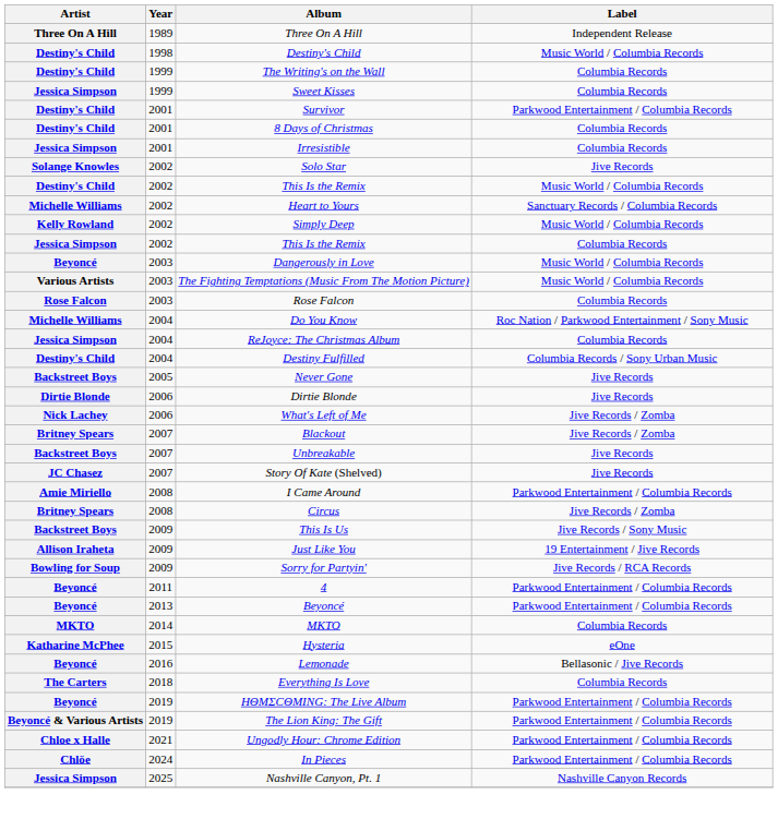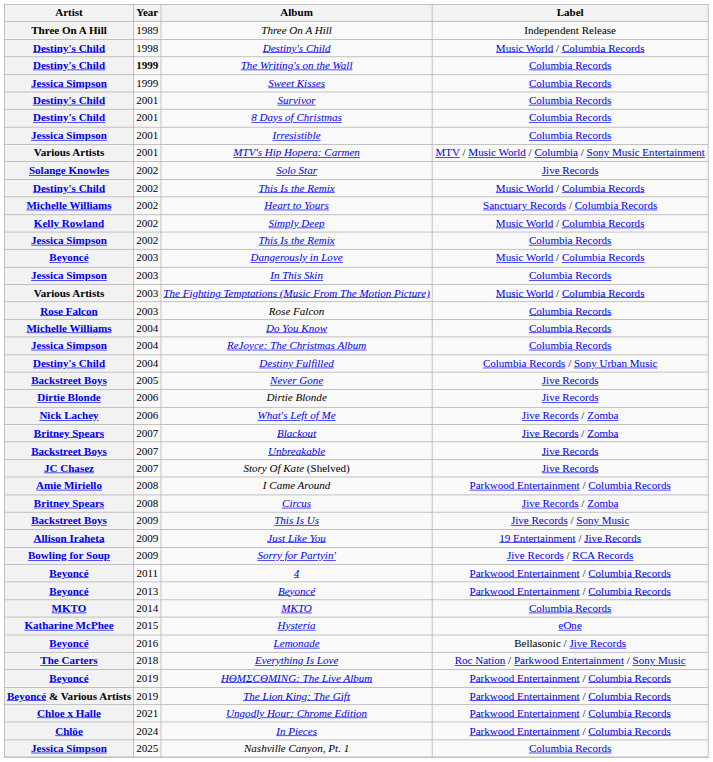 <table class="wikitable plainrowheaders" style="text-align:center;">
 <tr>
 <th scope="col">Artist</th>
 <th scope="col">Year</th>
 <th scope="col">Album</th>
 <th scope="col" style="width:24.5em;">Label</th>
 </tr>
 <tr>
 <th scope="row">Three On A Hill</th>
 <td>1989</td>
 <td><em>Three On A Hill</em></td>
 <td>Independent Release</td>
 </tr>
 <tr>
 <th scope="row"><a href='#'>Destiny's Child</a></th>
 <td>1998</td>
 <td><em><a href='#'>Destiny's Child</a></em></td>
 <td><a href='#'>Music World</a> / <a href='#'>Columbia Records</a></td>
 </tr>
 <tr>
 <th scope="row"><a href='#'>Destiny's Child</a></th>
-<td>1999</td>
+<td><strong>1999</strong></td>
 <td><em><a href='#'>The Writing's on the Wall</a></em></td>
 <td><a href='#'>Columbia Records</a></td>
 </tr>
 <tr>
 <th scope="row"><a href='#'>Jessica Simpson</a></th>
 <td>1999</td>
 <td><em><a href='#'>Sweet Kisses</a></em></td>
 <td><a href='#'>Columbia Records</a></td>
 </tr>
 <tr>
 <th scope="row"><a href='#'>Destiny's Child</a></th>
 <td>2001</td>
 <td><em><a href='#'>Survivor</a></em></td>
-<td><a href='#'>Parkwood Entertainment</a> / <a href='#'>Columbia Records</a></td>
+<td><a href='#'>Columbia Records</a></td>
 </tr>
 <tr>
 <th scope="row"><a href='#'>Destiny's Child</a></th>
 <td>2001</td>
 <td><em><a href='#'>8 Days of Christmas</a></em></td>
 <td><a href='#'>Columbia Records</a></td>
 </tr>
 <tr>
 <th scope="row"><a href='#'>Jessica Simpson</a></th>
 <td>2001</td>
 <td><em><a href='#'>Irresistible</a></em></td>
 <td><a href='#'>Columbia Records</a></td>
+</tr>
+<tr>
+<th scope="row">Various Artists</th>
+<td>2001</td>
+<td><em><a href='#'>MTV's Hip Hopera: Carmen</a></em></td>
+<td><a href='#'>MTV</a> / <a href='#'>Music World</a> / <a href='#'>Columbia</a> / <a href='#'>Sony Music Entertainment</a></td>
 </tr>
 <tr>
 <th scope="row"><a href='#'>Solange Knowles</a></th>
 <td>2002</td>
 <td><em><a href='#'>Solo Star</a></em></td>
 <td><a href='#'>Jive Records</a></td>
 </tr>
 <tr>
 <th scope="row"><a href='#'>Destiny's Child</a></th>
 <td>2002</td>
 <td><em><a href='#'>This Is the Remix</a></em></td>
 <td><a href='#'>Music World</a> / <a href='#'>Columbia Records</a></td>
 </tr>
 <tr>
 <th scope="row"><a href='#'>Michelle Williams</a></th>
 <td>2002</td>
 <td><em><a href='#'>Heart to Yours</a></em></td>
 <td><a href='#'>Sanctuary Records</a> / <a href='#'>Columbia Records</a></td>
 </tr>
 <tr>
 <th scope="row"><a href='#'>Kelly Rowland</a></th>
 <td>2002</td>
 <td><em><a href='#'>Simply Deep</a></em></td>
 <td><a href='#'>Music World</a> / <a href='#'>Columbia Records</a></td>
 </tr>
 <tr>
 <th scope="row"><a href='#'>Jessica Simpson</a></th>
 <td>2002</td>
 <td><em><a href='#'>This Is the Remix</a></em></td>
 <td><a href='#'>Columbia Records</a></td>
 </tr>
 <tr>
 <th scope="row"><a href='#'>Beyoncé</a></th>
 <td>2003</td>
 <td><em><a href='#'>Dangerously in Love</a></em></td>
 <td><a href='#'>Music World</a> / <a href='#'>Columbia Records</a></td>
 </tr>
 <tr>
+<th scope="row"><a href='#'>Jessica Simpson</a></th>
+<td>2003</td>
+<td><em><a href='#'>In This Skin</a></em></td>
+<td><a href='#'>Columbia Records</a></td>
+</tr>
+<tr>
 <th scope="row">Various Artists</th>
 <td>2003</td>
 <td><em><a href='#'>The Fighting Temptations (Music From The Motion Picture)</a></em></td>
 <td><a href='#'>Music World</a> / <a href='#'>Columbia Records</a></td>
 </tr>
 <tr>
 <th scope="row"><a href='#'>Rose Falcon</a></th>
 <td>2003</td>
 <td><em>Rose Falcon</em></td>
 <td><a href='#'>Columbia Records</a></td>
 </tr>
 <tr>
 <th scope="row"><a href='#'>Michelle Williams</a></th>
 <td>2004</td>
 <td><em><a href='#'>Do You Know</a></em></td>
-<td><a href='#'>Roc Nation</a> / <a href='#'>Parkwood Entertainment</a> / <a href='#'>Sony Music</a></td>
+<td><a href='#'>Columbia Records</a></td>
 </tr>
 <tr>
 <th scope="row"><a href='#'>Jessica Simpson</a></th>
 <td>2004</td>
 <td><em><a href='#'>ReJoyce: The Christmas Album</a></em></td>
 <td><a href='#'>Columbia Records</a></td>
 </tr>
 <tr>
 <th scope="row"><a href='#'>Destiny's Child</a></th>
 <td>2004</td>
 <td><em><a href='#'>Destiny Fulfilled</a></em></td>
 <td><a href='#'>Columbia Records</a> / <a href='#'>Sony Urban Music</a></td>
 </tr>
 <tr>
 <th scope="row"><a href='#'>Backstreet Boys</a></th>
 <td>2005</td>
 <td><em><a href='#'>Never Gone</a></em></td>
 <td><a href='#'>Jive Records</a></td>
 </tr>
 <tr>
 <th scope="row"><a href='#'>Dirtie Blonde</a></th>
 <td>2006</td>
 <td><em>Dirtie Blonde</em></td>
 <td><a href='#'>Jive Records</a></td>
 </tr>
 <tr>
 <th scope="row"><a href='#'>Nick Lachey</a></th>
 <td>2006</td>
 <td><em><a href='#'>What's Left of Me</a></em></td>
 <td><a href='#'>Jive Records</a> / <a href='#'>Zomba</a></td>
 </tr>
 <tr>
 <th scope="row"><a href='#'>Britney Spears</a></th>
 <td>2007</td>
 <td><em><a href='#'>Blackout</a></em></td>
 <td><a href='#'>Jive Records</a> / <a href='#'>Zomba</a></td>
 </tr>
 <tr>
 <th scope="row"><a href='#'>Backstreet Boys</a></th>
 <td>2007</td>
 <td><em><a href='#'>Unbreakable</a></em></td>
 <td><a href='#'>Jive Records</a></td>
 </tr>
 <tr>
 <th scope="row"><a href='#'>JC Chasez</a></th>
 <td>2007</td>
 <td><em>Story Of Kate</em> (Shelved)</td>
 <td><a href='#'>Jive Records</a></td>
 </tr>
 <tr>
 <th scope="row"><a href='#'>Amie Miriello</a></th>
 <td>2008</td>
 <td><em>I Came Around</em> </td>
 <td><a href='#'>Parkwood Entertainment</a> / <a href='#'>Columbia Records</a></td>
 </tr>
 <tr>
 <th scope="row"><a href='#'>Britney Spears</a></th>
 <td>2008</td>
 <td><em><a href='#'>Circus</a></em> </td>
 <td><a href='#'>Jive Records</a> / <a href='#'>Zomba</a></td>
 </tr>
 <tr>
 <th scope="row"><a href='#'>Backstreet Boys</a></th>
 <td>2009</td>
 <td><em><a href='#'>This Is Us</a></em></td>
 <td><a href='#'>Jive Records</a> / <a href='#'>Sony Music</a></td>
 </tr>
 <tr>
 <th scope="row"><a href='#'>Allison Iraheta</a></th>
 <td>2009</td>
 <td><em><a href='#'>Just Like You</a></em></td>
 <td><a href='#'>19 Entertainment</a> / <a href='#'>Jive Records</a></td>
 </tr>
 <tr>
 <th scope="row"><a href='#'>Bowling for Soup</a></th>
 <td>2009</td>
 <td><em><a href='#'>Sorry for Partyin'</a></em></td>
 <td><a href='#'>Jive Records</a> / <a href='#'>RCA Records</a></td>
 </tr>
 <tr>
 <th scope="row"><a href='#'>Beyoncé</a></th>
 <td>2011</td>
 <td><em><a href='#'>4</a></em></td>
 <td><a href='#'>Parkwood Entertainment</a> / <a href='#'>Columbia Records</a></td>
 </tr>
 <tr>
 <th scope="row"><a href='#'>Beyoncé</a></th>
 <td>2013</td>
 <td><em><a href='#'>Beyoncé</a></em></td>
 <td><a href='#'>Parkwood Entertainment</a> / <a href='#'>Columbia Records</a></td>
 </tr>
 <tr>
 <th scope="row"><a href='#'>MKTO</a></th>
 <td>2014</td>
 <td><em><a href='#'>MKTO</a></em></td>
 <td><a href='#'>Columbia Records</a></td>
 </tr>
 <tr>
 <th scope="row"><a href='#'>Katharine McPhee</a></th>
 <td>2015</td>
 <td><em><a href='#'>Hysteria</a></em> </td>
 <td><a href='#'>eOne</a></td>
 </tr>
 <tr>
 <th scope="row"><a href='#'>Beyoncé</a></th>
 <td>2016</td>
 <td><em><a href='#'>Lemonade</a></em></td>
 <td>Bellasonic / <a href='#'>Jive Records</a></td>
 </tr>
 <tr>
 <th scope="row"><a href='#'>The Carters</a></th>
 <td>2018</td>
 <td><em><a href='#'>Everything Is Love</a></em></td>
-<td><a href='#'>Columbia Records</a></td>
+<td><a href='#'>Roc Nation</a> / <a href='#'>Parkwood Entertainment</a> / <a href='#'>Sony Music</a></td>
 </tr>
 <tr>
 <th scope="row"><a href='#'>Beyoncé</a></th>
 <td>2019</td>
 <td><em><a href='#'>HΘMΣCΘMING: The Live Album</a></em></td>
 <td><a href='#'>Parkwood Entertainment</a> / <a href='#'>Columbia Records</a></td>
 </tr>
 <tr>
 <th scope="row"><a href='#'>Beyoncé</a> & Various Artists</th>
 <td>2019</td>
 <td><em><a href='#'>The Lion King: The Gift</a></em></td>
 <td><a href='#'>Parkwood Entertainment</a> / <a href='#'>Columbia Records</a></td>
 </tr>
 <tr>
 <th scope="row"><a href='#'>Chloe x Halle</a></th>
 <td>2021</td>
 <td><em><a href='#'>Ungodly Hour: Chrome Edition</a></em></td>
 <td><a href='#'>Parkwood Entertainment</a> / <a href='#'>Columbia Records</a></td>
 </tr>
 <tr>
 <th scope="row"><a href='#'>Chlöe</a></th>
 <td>2024</td>
 <td><em><a href='#'>In Pieces</a></em></td>
 <td><a href='#'>Parkwood Entertainment</a> / <a href='#'>Columbia Records</a></td>
 </tr>
 <tr>
 <th scope="row"><a href='#'>Jessica Simpson</a></th>
 <td>2025</td>
 <td><em>Nashville Canyon, Pt. 1</em></td>
-<td><a href='#'>Nashville Canyon Records</a></td>
+<td><a href='#'>Columbia Records</a></td>
 </tr>
 <tr>
 </tr>
 </table>
